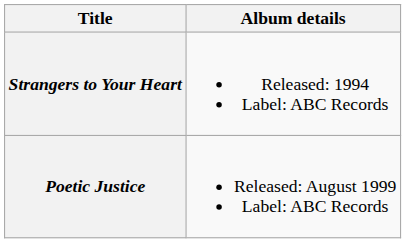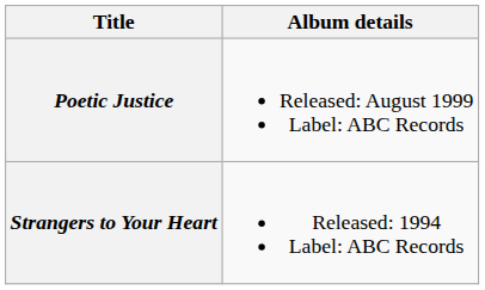 <table class="wikitable plainrowheaders" style="text-align:center;" border="1">
 <tr>
 <th scope="col">Title</th>
 <th scope="col">Album details</th>
 </tr>
 <tr>
+<th scope="row"><em>Poetic Justice</em></th>
+<td><br><ul><li>Released: August 1999</li><li>Label: ABC Records</li></ul></td>
+</tr>
+<tr>
 <th scope="row"><em>Strangers to Your Heart</em></th>
 <td><br><ul><li>Released: 1994</li><li>Label: ABC Records</li></ul></td>
 </tr>
-<tr>
-<th scope="row"><em>Poetic Justice</em></th>
-<td><br><ul><li>Released: August 1999</li><li>Label: ABC Records</li></ul></td>
-</tr>
 </table>
